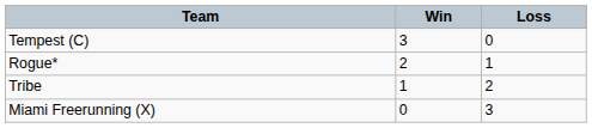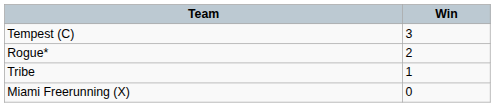 <table class="wikitable" width=50% margin=auto>
 <tr style="background:#BCC9D2; color:black">
 <th style="background-color: #BCC9D2;">Team</th>
 <th style="background-color: #BCC9D2;">Win</th>
-<th style="background-color: #BCC9D2;">Loss</th>
 </tr>
 <tr>
 <td> Tempest (C)</td>
 <td>3</td>
-<td>0</td>
 </tr>
 <tr>
 <td> Rogue*</td>
 <td>2</td>
-<td>1</td>
 </tr>
 <tr>
 <td> Tribe</td>
 <td>1</td>
-<td>2</td>
 </tr>
 <tr>
 <td> Miami Freerunning (X)</td>
 <td>0</td>
-<td>3</td>
 </tr>
 </table>
